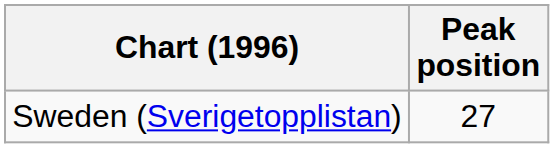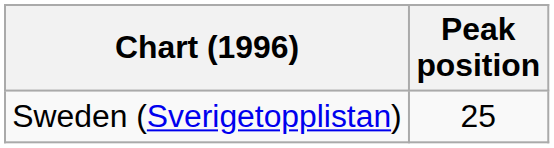 <table class="wikitable">
 <tr>
 <th>Chart (1996)</th>
 <th>Peak<br>position</th>
 </tr>
 <tr>
 <td>Sweden (<a href='#'>Sverigetopplistan</a>)</td>
-<td align="center">27</td>
+<td align="center">25</td>
 </tr>
 </table>
